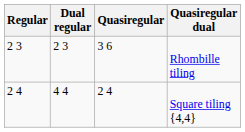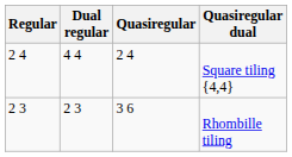 <table class="wikitable" width=320>
 <tr>
 <th>Regular</th>
 <th>Dual regular</th>
 <th>Quasiregular</th>
 <th>Quasiregular dual</th>
 </tr>
 <tr valign=top>
+<td>2 4</td>
+<td>4 4</td>
+<td>2 4</td>
+<td><br><a href='#'>Square tiling</a><br>{4,4}</td>
+</tr>
+<tr valign=top>
 <td>2 3</td>
 <td>2 3</td>
 <td>3 6</td>
 <td><br><a href='#'>Rhombille tiling</a></td>
 </tr>
-<tr valign=top>
-<td>2 4</td>
-<td>4 4</td>
-<td>2 4</td>
-<td><br><a href='#'>Square tiling</a><br>{4,4}</td>
-</tr>
 </table>
